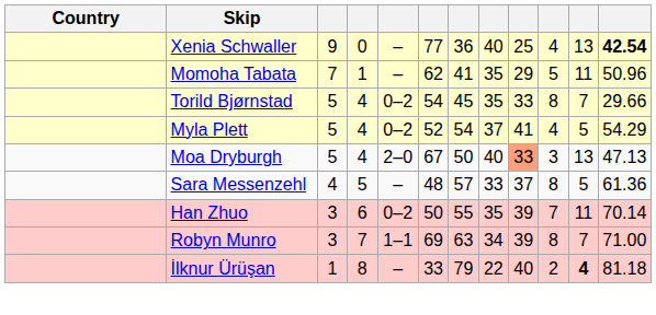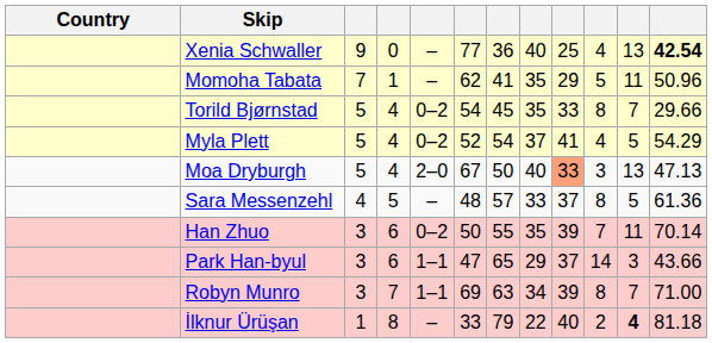 <table class=wikitable  style="text-align:center;">
 <tr>
 <th width=140>Country</th>
 <th width=130>Skip</th>
 <th width=20></th>
 <th width=20></th>
 <th width=30></th>
 <th width=20></th>
 <th width=20></th>
 <th width=20></th>
 <th width=20></th>
 <th width=20></th>
 <th width=20></th>
 <th width=20></th>
 </tr>
 <tr bgcolor=#ffffcc>
 <td style="text-align:left;"></td>
 <td style="text-align:left;"><a href='#'>Xenia Schwaller</a></td>
 <td>9</td>
 <td>0</td>
 <td>–</td>
 <td>77</td>
 <td>36</td>
 <td>40</td>
 <td>25</td>
 <td>4</td>
 <td>13</td>
 <td><strong>42.54</strong></td>
 </tr>
 <tr bgcolor=#ffffcc>
 <td style="text-align:left;"></td>
 <td style="text-align:left;"><a href='#'>Momoha Tabata</a></td>
 <td>7</td>
 <td>1</td>
 <td>–</td>
 <td>62</td>
 <td>41</td>
 <td>35</td>
 <td>29</td>
 <td>5</td>
 <td>11</td>
 <td>50.96</td>
 </tr>
 <tr bgcolor=#ffffcc>
 <td style="text-align:left;"></td>
 <td style="text-align:left;"><a href='#'>Torild Bjørnstad</a></td>
 <td>5</td>
 <td>4</td>
 <td>0–2</td>
 <td>54</td>
 <td>45</td>
 <td>35</td>
 <td>33</td>
 <td>8</td>
 <td>7</td>
 <td>29.66</td>
 </tr>
 <tr bgcolor=#ffffcc>
 <td style="text-align:left;"></td>
 <td style="text-align:left;"><a href='#'>Myla Plett</a></td>
 <td>5</td>
 <td>4</td>
 <td>0–2</td>
 <td>52</td>
 <td>54</td>
 <td>37</td>
 <td>41</td>
 <td>4</td>
 <td>5</td>
 <td>54.29</td>
 </tr>
 <tr>
 <td style="text-align:left;"></td>
 <td style="text-align:left;"><a href='#'>Moa Dryburgh</a></td>
 <td>5</td>
 <td>4</td>
 <td>2–0</td>
 <td>67</td>
 <td>50</td>
 <td>40</td>
 <td style="background: lightsalmon;">33</td>
 <td>3</td>
 <td>13</td>
 <td>47.13</td>
 </tr>
 <tr>
 <td style="text-align:left;"></td>
 <td style="text-align:left;"><a href='#'>Sara Messenzehl</a></td>
 <td>4</td>
 <td>5</td>
 <td>–</td>
 <td>48</td>
 <td>57</td>
 <td>33</td>
 <td>37</td>
 <td>8</td>
 <td>5</td>
 <td>61.36</td>
 </tr>
 <tr bgcolor=#ffcccc>
 <td style="text-align:left;"></td>
 <td style="text-align:left;"><a href='#'>Han Zhuo</a></td>
 <td>3</td>
 <td>6</td>
 <td>0–2</td>
 <td>50</td>
 <td>55</td>
 <td>35</td>
 <td>39</td>
 <td>7</td>
 <td>11</td>
 <td>70.14</td>
 </tr>
 <tr bgcolor=#ffcccc>
 <td style="text-align:left;"></td>
+<td style="text-align:left;"><a href='#'>Park Han-byul</a></td>
+<td>3</td>
+<td>6</td>
+<td>1–1</td>
+<td>47</td>
+<td>65</td>
+<td>29</td>
+<td>37</td>
+<td>14</td>
+<td>3</td>
+<td>43.66</td>
+</tr>
+<tr bgcolor=#ffcccc>
+<td style="text-align:left;"></td>
 <td style="text-align:left;"><a href='#'>Robyn Munro</a></td>
 <td>3</td>
 <td>7</td>
 <td>1–1</td>
 <td>69</td>
 <td>63</td>
 <td>34</td>
 <td>39</td>
 <td>8</td>
 <td>7</td>
 <td>71.00</td>
 </tr>
 <tr bgcolor=#ffcccc>
 <td style="text-align:left;"></td>
 <td style="text-align:left;"><a href='#'>İlknur Ürüşan</a></td>
 <td>1</td>
 <td>8</td>
 <td>–</td>
 <td>33</td>
 <td>79</td>
 <td>22</td>
 <td>40</td>
 <td>2</td>
 <td><strong>4</strong></td>
 <td>81.18</td>
 </tr>
 </table>
